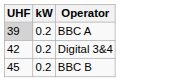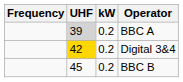 <table class="wikitable sortable">
 <tr>
+<th>Frequency</th>
 <th>UHF</th>
 <th>kW</th>
 <th>Operator</th>
 </tr>
 <tr>
+<td></td>
 <td style="background: lightgrey;">39</td>
 <td>0.2</td>
 <td>BBC A</td>
 </tr>
 <tr>
-<td>42</td>
+<td></td>
+<td style="background: gold;">42</td>
 <td>0.2</td>
 <td>Digital 3&4</td>
 </tr>
 <tr>
+<td></td>
 <td>45</td>
 <td>0.2</td>
 <td>BBC B</td>
 </tr>
 </table>
